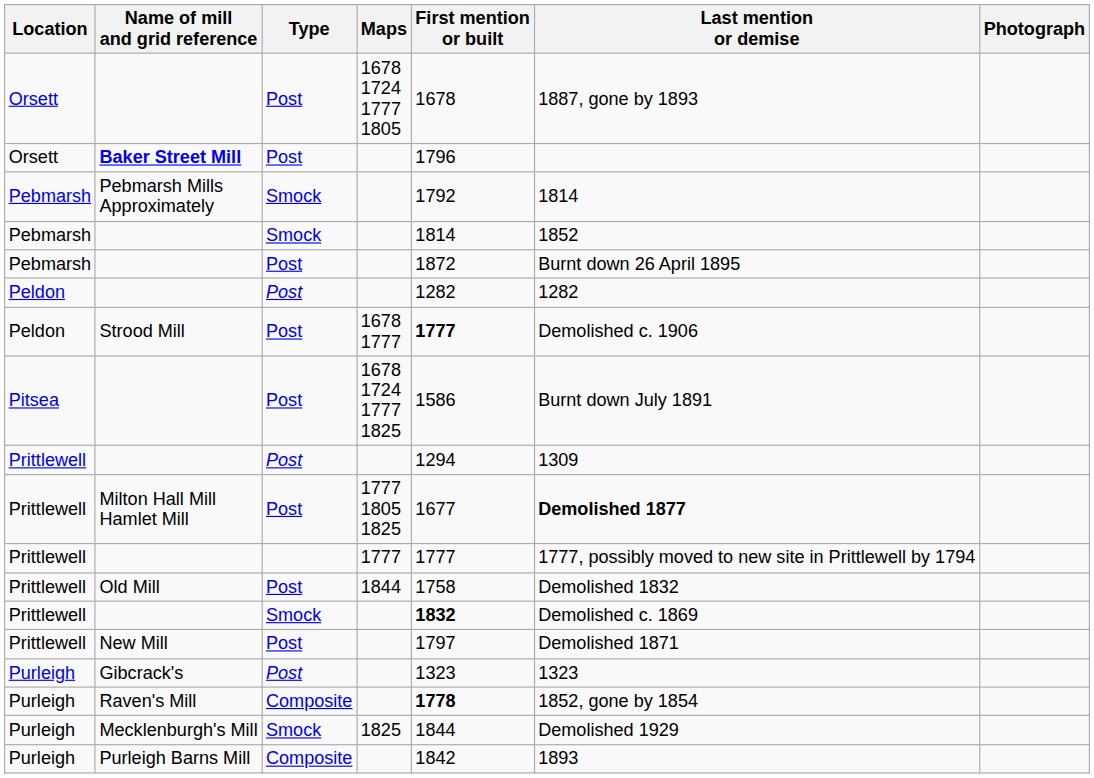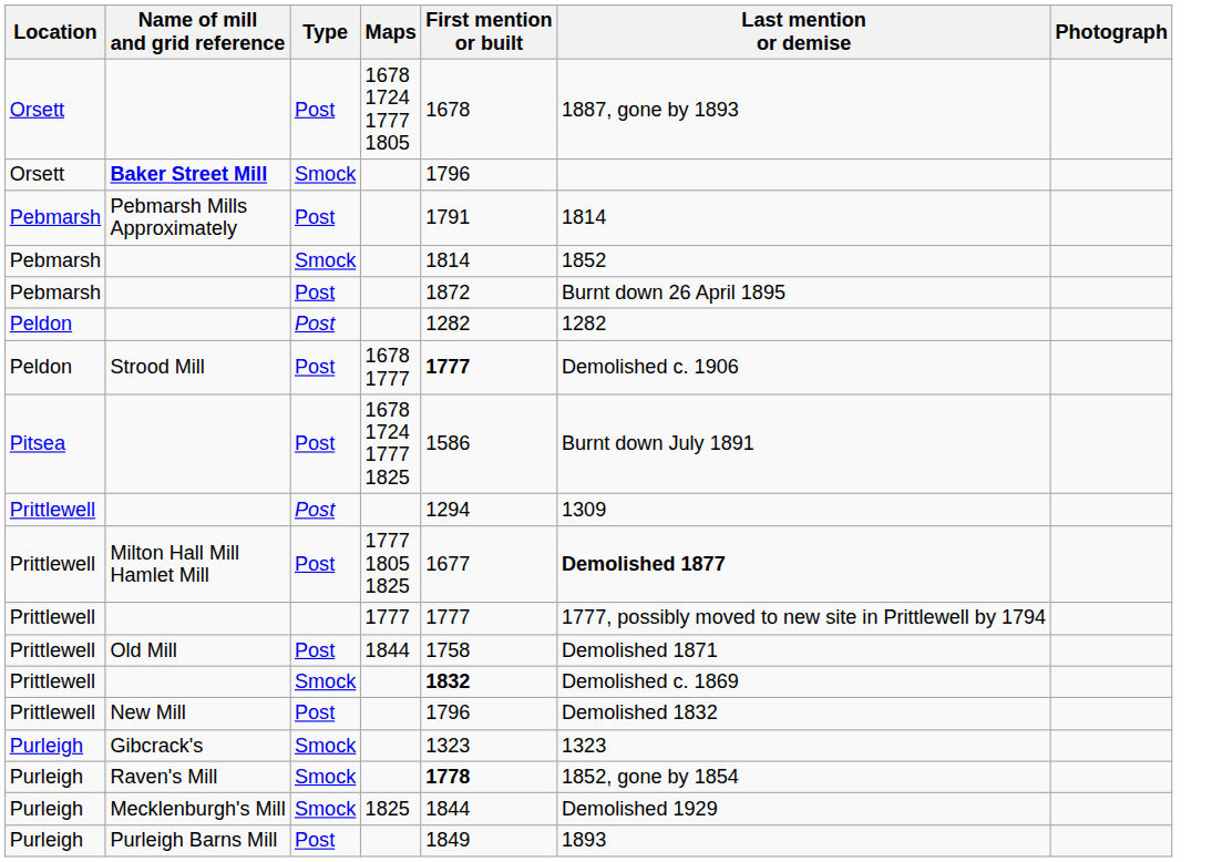 <table class="wikitable">
 <tr>
 <th>Location</th>
 <th>Name of mill<br>and grid reference</th>
 <th>Type</th>
 <th>Maps</th>
 <th>First mention<br>or built</th>
 <th>Last mention<br> or demise</th>
 <th>Photograph</th>
 </tr>
 <tr>
 <td><a href='#'>Orsett</a></td>
 <td></td>
 <td><a href='#'>Post</a></td>
 <td>1678<br>1724<br>1777<br>1805</td>
 <td>1678</td>
 <td>1887, gone by 1893<br></td>
 <td></td>
 </tr>
 <tr>
 <td>Orsett</td>
 <td><strong><a href='#'>Baker Street Mill</a></strong><br></td>
-<td><a href='#'>Post</a></td>
+<td><a href='#'>Smock</a></td>
 <td></td>
 <td>1796</td>
 <td></td>
 <td></td>
 </tr>
 <tr>
 <td><a href='#'>Pebmarsh</a></td>
 <td>Pebmarsh Mills<br>Approximately </td>
-<td><a href='#'>Smock</a></td>
+<td><a href='#'>Post</a></td>
 <td></td>
-<td>1792</td>
+<td>1791</td>
 <td>1814</td>
 <td></td>
 </tr>
 <tr>
 <td>Pebmarsh</td>
 <td></td>
 <td><a href='#'>Smock</a></td>
 <td></td>
 <td>1814</td>
 <td>1852</td>
 <td></td>
 </tr>
 <tr>
 <td>Pebmarsh</td>
 <td></td>
 <td><a href='#'>Post</a></td>
 <td></td>
 <td>1872</td>
 <td>Burnt down 26 April 1895</td>
 <td></td>
 </tr>
 <tr>
 <td><a href='#'>Peldon</a></td>
 <td></td>
 <td><em><a href='#'>Post</a></em></td>
 <td></td>
 <td>1282</td>
 <td>1282</td>
 <td></td>
 </tr>
 <tr>
 <td>Peldon</td>
 <td>Strood Mill<br></td>
 <td><a href='#'>Post</a></td>
 <td>1678<br>1777</td>
 <td><strong>1777</strong></td>
 <td>Demolished c. 1906</td>
 <td></td>
 </tr>
 <tr>
 <td><a href='#'>Pitsea</a></td>
 <td></td>
 <td><a href='#'>Post</a></td>
 <td>1678<br>1724<br>1777<br>1825</td>
 <td>1586</td>
 <td>Burnt down July 1891</td>
 <td></td>
 </tr>
 <tr>
 <td><a href='#'>Prittlewell</a></td>
 <td></td>
 <td><em><a href='#'>Post</a></em></td>
 <td></td>
 <td>1294</td>
 <td>1309</td>
 <td></td>
 </tr>
 <tr>
 <td>Prittlewell</td>
 <td>Milton Hall Mill<br>Hamlet Mill<br></td>
 <td><a href='#'>Post</a></td>
 <td>1777<br>1805<br>1825</td>
 <td>1677</td>
 <td><strong>Demolished 1877</strong></td>
 <td></td>
 </tr>
 <tr>
 <td>Prittlewell</td>
 <td></td>
 <td></td>
 <td>1777</td>
 <td>1777</td>
 <td>1777, possibly moved to new site in Prittlewell by 1794</td>
 <td></td>
 </tr>
 <tr>
 <td>Prittlewell</td>
 <td>Old Mill<br></td>
 <td><a href='#'>Post</a></td>
 <td>1844</td>
 <td>1758</td>
-<td>Demolished 1832</td>
+<td>Demolished 1871</td>
 <td></td>
 </tr>
 <tr>
 <td>Prittlewell</td>
 <td></td>
 <td><a href='#'>Smock</a></td>
 <td></td>
 <td><strong>1832</strong></td>
 <td>Demolished c. 1869</td>
 <td></td>
 </tr>
 <tr>
 <td>Prittlewell</td>
 <td>New Mill<br></td>
 <td><a href='#'>Post</a></td>
 <td></td>
-<td>1797</td>
-<td>Demolished 1871</td>
+<td>1796</td>
+<td>Demolished 1832</td>
 <td></td>
 </tr>
 <tr>
 <td><a href='#'>Purleigh</a></td>
 <td>Gibcrack's<br></td>
-<td><em><a href='#'>Post</a></em></td>
+<td><a href='#'>Smock</a></td>
 <td></td>
 <td>1323</td>
 <td>1323</td>
 <td></td>
 </tr>
 <tr>
 <td>Purleigh</td>
 <td>Raven's Mill<br></td>
-<td><a href='#'>Composite</a></td>
+<td><a href='#'>Smock</a></td>
 <td></td>
 <td><strong>1778</strong></td>
 <td>1852, gone by 1854</td>
 <td></td>
 </tr>
 <tr>
 <td>Purleigh</td>
 <td>Mecklenburgh's Mill<br></td>
 <td><a href='#'>Smock</a></td>
 <td>1825</td>
 <td>1844</td>
 <td>Demolished 1929</td>
 <td></td>
 </tr>
 <tr>
 <td>Purleigh</td>
 <td>Purleigh Barns Mill<br></td>
-<td><a href='#'>Composite</a></td>
+<td><a href='#'>Post</a></td>
 <td></td>
-<td>1842</td>
+<td>1849</td>
 <td>1893</td>
 <td></td>
 </tr>
 </table>
